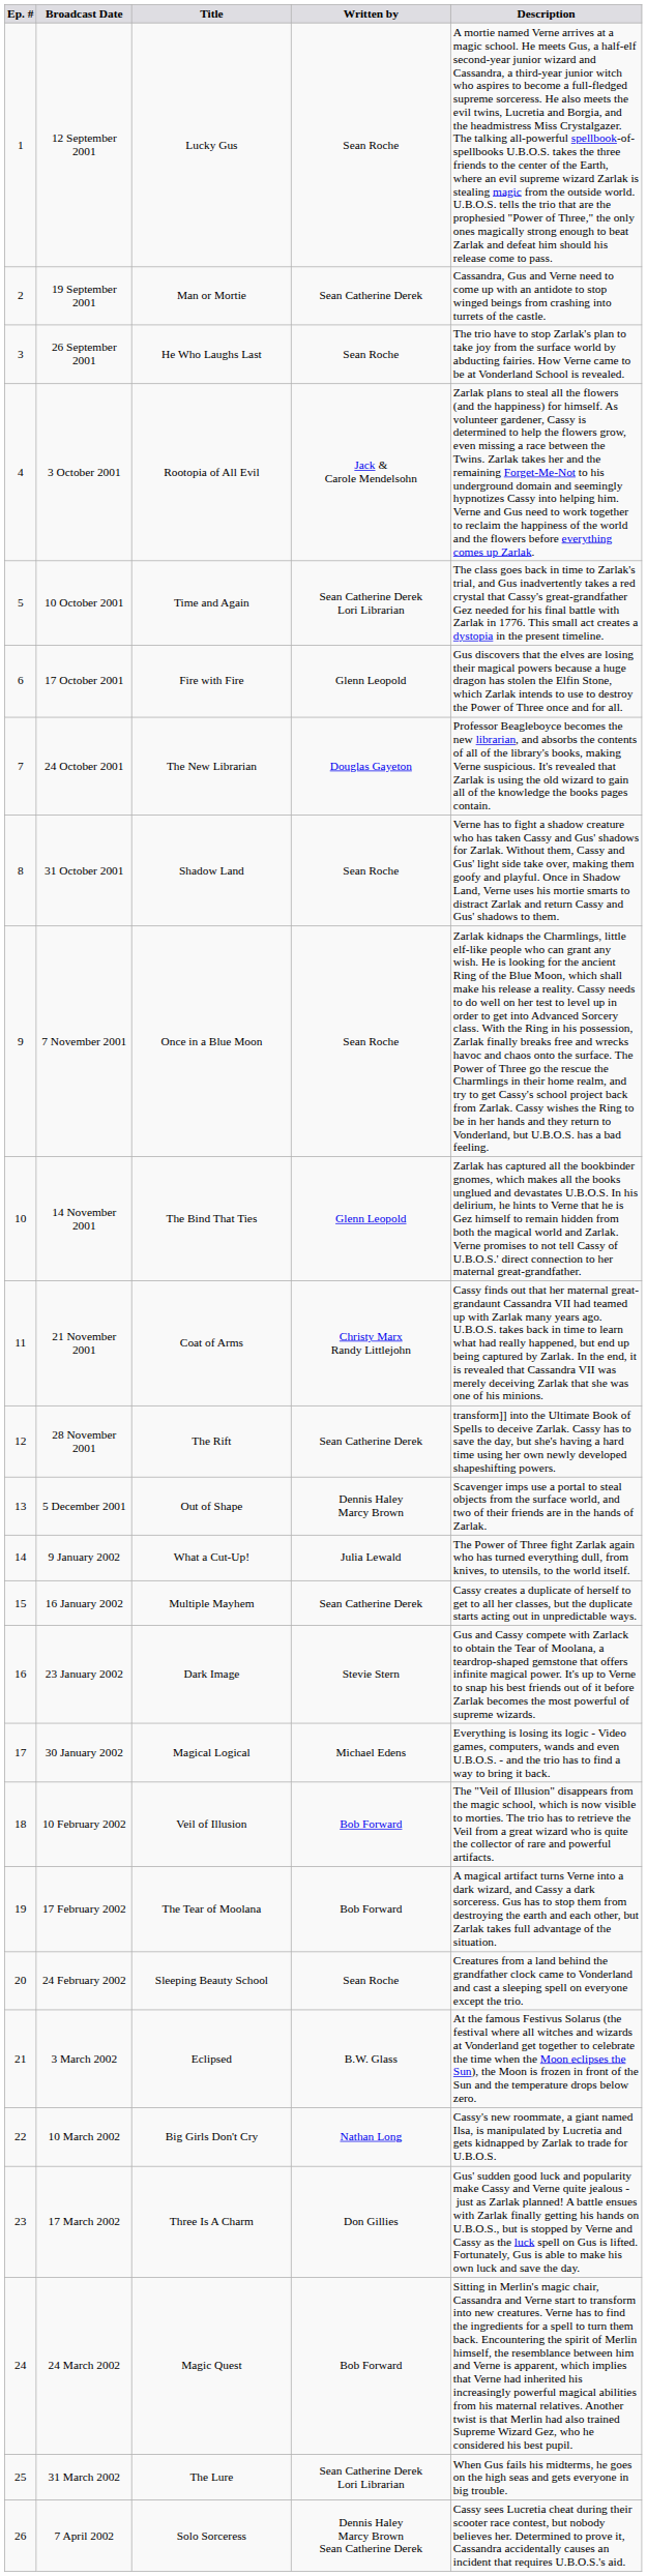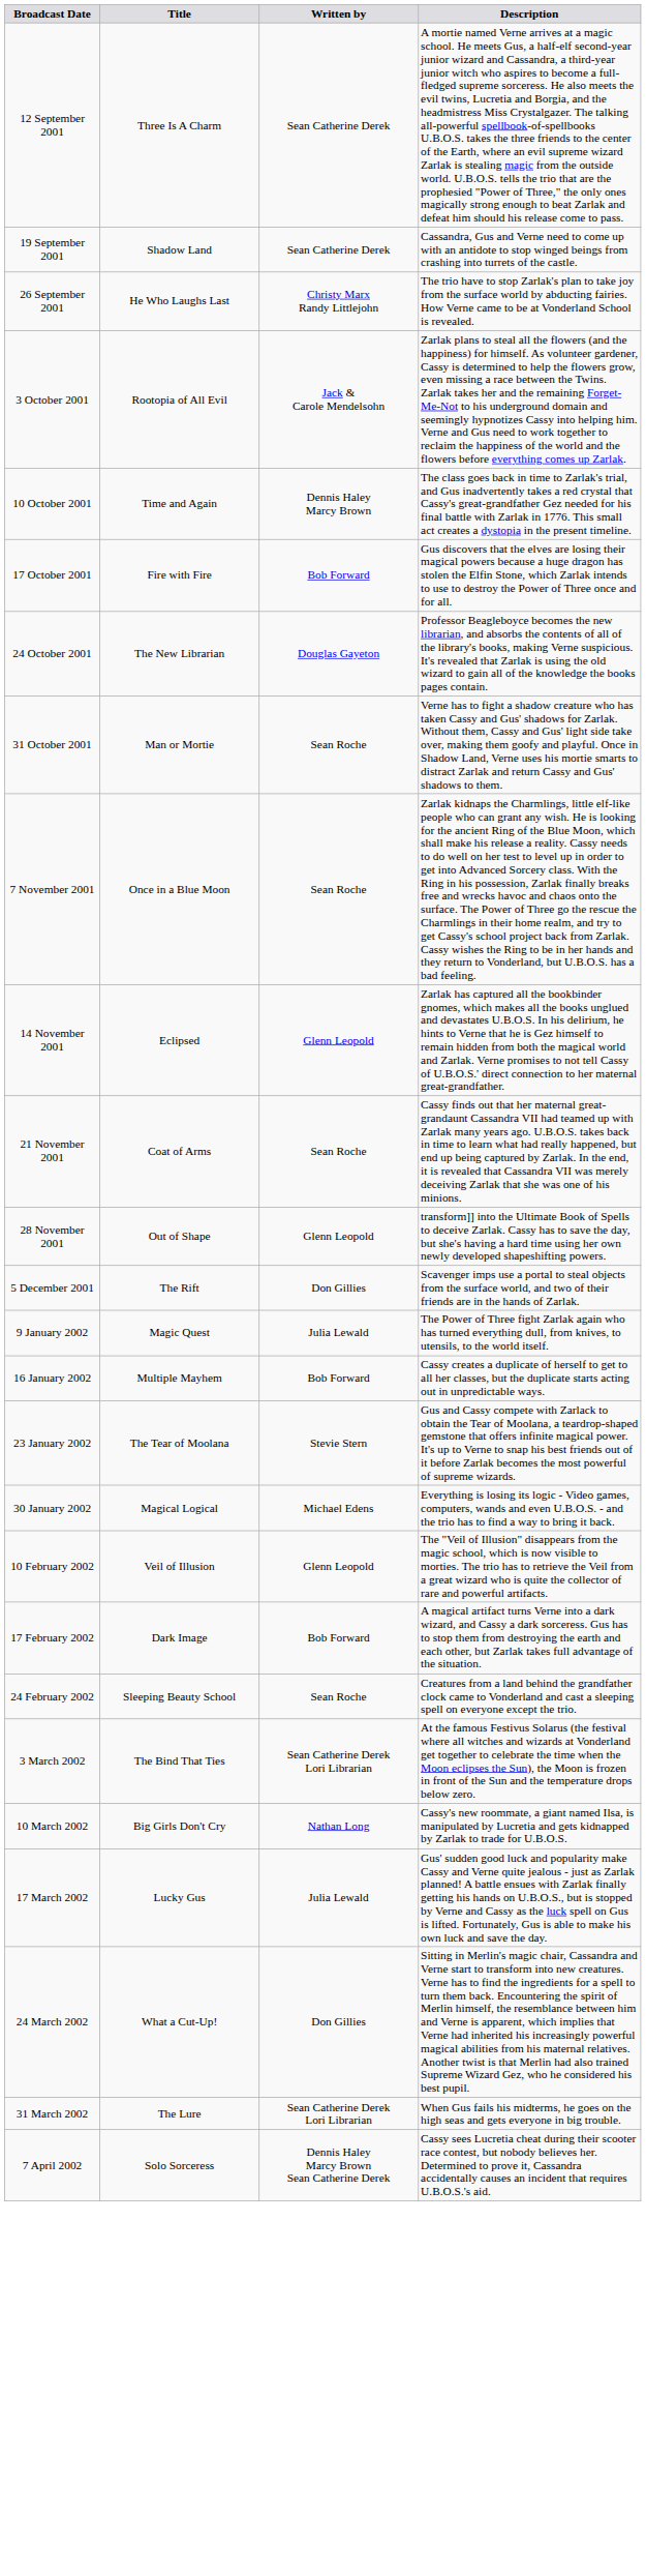 <table class="wikitable" border="1" |->
 <tr>
-<th style="background-color: #DEDDE2" width=5%>Ep. #</th>
 <th style="background-color: #DEDDE2" width=15%>Broadcast Date</th>
 <th style="background-color: #DEDDE2" width=25%>Title</th>
 <th style="background-color: #DEDDE2" width=25%>Written by</th>
 <th style="background-color: #DEDDE2" width=55%>Description</th>
 </tr>
 <tr>
-<td align=center>1</td>
 <td align=center>12 September 2001</td>
-<td align=center>Lucky Gus</td>
-<td align=center>Sean Roche</td>
+<td align=center>Three Is A Charm</td>
+<td align=center>Sean Catherine Derek</td>
 <td>A mortie named Verne arrives at a magic school. He meets Gus, a half-elf second-year junior wizard and Cassandra, a third-year junior witch who aspires to become a full-fledged supreme sorceress. He also meets the evil twins, Lucretia and Borgia, and the headmistress Miss Crystalgazer. The talking all-powerful <a href='#'>spellbook</a>-of-spellbooks U.B.O.S. takes the three friends to the center of the Earth, where an evil supreme wizard Zarlak is stealing <a href='#'>magic</a> from the outside world. U.B.O.S. tells the trio that are the prophesied "Power of Three," the only ones magically strong enough to beat Zarlak and defeat him should his release come to pass.</td>
 </tr>
 <tr>
-<td align=center>2</td>
 <td align=center>19 September 2001</td>
-<td align=center>Man or Mortie</td>
+<td align=center>Shadow Land</td>
 <td align=center>Sean Catherine Derek</td>
 <td>Cassandra, Gus and Verne need to come up with an antidote to stop winged beings from crashing into turrets of the castle.</td>
 </tr>
 <tr>
-<td align=center>3</td>
 <td align=center>26 September 2001</td>
 <td align=center>He Who Laughs Last</td>
-<td align=center>Sean Roche</td>
+<td align=center><a href='#'>Christy Marx</a><br>Randy Littlejohn</td>
 <td>The trio have to stop Zarlak's plan to take joy from the surface world by abducting fairies. How Verne came to be at Vonderland School is revealed.</td>
 </tr>
 <tr>
-<td align=center>4</td>
 <td align=center>3 October 2001</td>
 <td align=center>Rootopia of All Evil</td>
 <td align=center><a href='#'>Jack</a> &<br>Carole Mendelsohn</td>
 <td>Zarlak plans to steal all the flowers (and the happiness) for himself. As volunteer gardener, Cassy is determined to help the flowers grow, even missing a race between the Twins. Zarlak takes her and the remaining <a href='#'>Forget-Me-Not</a> to his underground domain and seemingly hypnotizes Cassy into helping him. Verne and Gus need to work together to reclaim the happiness of the world and the flowers before <a href='#'>everything comes up Zarlak</a>.</td>
 </tr>
 <tr>
-<td align=center>5</td>
 <td align=center>10 October 2001</td>
 <td align=center>Time and Again</td>
-<td align=center>Sean Catherine Derek<br>Lori Librarian</td>
+<td align=center>Dennis Haley<br>Marcy Brown</td>
 <td>The class goes back in time to Zarlak's trial, and Gus inadvertently takes a red crystal that Cassy's great-grandfather Gez needed for his final battle with Zarlak in 1776. This small act creates a <a href='#'>dystopia</a> in the present timeline.</td>
 </tr>
 <tr>
-<td align=center>6</td>
 <td align=center>17 October 2001</td>
 <td align=center>Fire with Fire</td>
-<td align=center>Glenn Leopold</td>
+<td align=center><a href='#'>Bob Forward</a></td>
 <td>Gus discovers that the elves are losing their magical powers because a huge dragon has stolen the Elfin Stone, which Zarlak intends to use to destroy the Power of Three once and for all.</td>
 </tr>
 <tr>
-<td align=center>7</td>
 <td align=center>24 October 2001</td>
 <td align=center>The New Librarian</td>
 <td align=center><a href='#'>Douglas Gayeton</a></td>
 <td>Professor Beagleboyce becomes the new <a href='#'>librarian</a>, and absorbs the contents of all of the library's books, making Verne suspicious. It's revealed that Zarlak is using the old wizard to gain all of the knowledge the books pages contain.</td>
 </tr>
 <tr>
-<td align=center>8</td>
 <td align=center>31 October 2001</td>
-<td align=center>Shadow Land</td>
+<td align=center>Man or Mortie</td>
 <td align=center>Sean Roche</td>
 <td>Verne has to fight a shadow creature who has taken Cassy and Gus' shadows for Zarlak. Without them, Cassy and Gus' light side take over, making them goofy and playful. Once in Shadow Land, Verne uses his mortie smarts to distract Zarlak and return Cassy and Gus' shadows to them.</td>
 </tr>
 <tr>
-<td align=center>9</td>
 <td align=center>7 November 2001</td>
 <td align=center>Once in a Blue Moon</td>
 <td align=center>Sean Roche</td>
 <td>Zarlak kidnaps the Charmlings, little elf-like people who can grant any wish. He is looking for the ancient Ring of the Blue Moon, which shall make his release a reality. Cassy needs to do well on her test to level up in order to get into Advanced Sorcery class. With the Ring in his possession, Zarlak finally breaks free and wrecks havoc and chaos onto the surface. The Power of Three go the rescue the Charmlings in their home realm, and try to get Cassy's school project back from Zarlak. Cassy wishes the Ring to be in her hands and they return to Vonderland, but U.B.O.S. has a bad feeling.</td>
 </tr>
 <tr>
-<td align=center>10</td>
 <td align=center>14 November 2001</td>
-<td align=center>The Bind That Ties</td>
+<td align=center>Eclipsed</td>
 <td align=center><a href='#'>Glenn Leopold</a></td>
 <td>Zarlak has captured all the bookbinder gnomes, which makes all the books unglued and devastates U.B.O.S. In his delirium, he hints to Verne that he is Gez himself to remain hidden from both the magical world and Zarlak. Verne promises to not tell Cassy of U.B.O.S.' direct connection to her maternal great-grandfather.</td>
 </tr>
 <tr>
-<td align=center>11</td>
 <td align=center>21 November 2001</td>
 <td align=center>Coat of Arms</td>
-<td align=center><a href='#'>Christy Marx</a><br>Randy Littlejohn</td>
+<td align=center>Sean Roche</td>
 <td>Cassy finds out that her maternal great-grandaunt Cassandra VII had teamed up with Zarlak many years ago. U.B.O.S. takes back in time to learn what had really happened, but end up being captured by Zarlak. In the end, it is revealed that Cassandra VII was merely deceiving Zarlak that she was one of his minions.</td>
 </tr>
 <tr>
-<td align=center>12</td>
 <td align=center>28 November 2001</td>
-<td align=center>The Rift</td>
-<td align=center>Sean Catherine Derek</td>
+<td align=center>Out of Shape</td>
+<td align=center>Glenn Leopold</td>
 <td Zarlak sends his dragon to steal U.B.O.S., but kidnaps Verne instead who had managed to shapeshifting>transform]] into the Ultimate Book of Spells to deceive Zarlak. Cassy has to save the day, but she's having a hard time using her own newly developed shapeshifting powers.</td>
 </tr>
 <tr>
-<td align=center>13</td>
 <td align=center>5 December 2001</td>
-<td align=center>Out of Shape</td>
-<td align=center>Dennis Haley<br>Marcy Brown</td>
+<td align=center>The Rift</td>
+<td align=center>Don Gillies</td>
 <td>Scavenger imps use a portal to steal objects from the surface world, and two of their friends are in the hands of Zarlak.</td>
 </tr>
 <tr>
-<td align=center>14</td>
 <td align=center>9 January 2002</td>
-<td align=center>What a Cut-Up!</td>
+<td align=center>Magic Quest</td>
 <td align=center>Julia Lewald</td>
 <td>The Power of Three fight Zarlak again who has turned everything dull, from knives, to utensils, to the world itself.</td>
 </tr>
 <tr>
-<td align=center>15</td>
 <td align=center>16 January 2002</td>
 <td align=center>Multiple Mayhem</td>
-<td align=center>Sean Catherine Derek</td>
+<td align=center>Bob Forward</td>
 <td>Cassy creates a duplicate of herself to get to all her classes, but the duplicate starts acting out in unpredictable ways.</td>
 </tr>
 <tr>
-<td align=center>16</td>
 <td align=center>23 January 2002</td>
-<td align=center>Dark Image</td>
+<td align=center>The Tear of Moolana</td>
 <td align=center>Stevie Stern</td>
 <td>Gus and Cassy compete with Zarlack to obtain the Tear of Moolana, a teardrop-shaped gemstone that offers infinite magical power. It's up to Verne to snap his best friends out of it before Zarlak becomes the most powerful of supreme wizards.</td>
 </tr>
 <tr>
-<td align=center>17</td>
 <td align=center>30 January 2002</td>
 <td align=center>Magical Logical</td>
 <td align=center>Michael Edens</td>
 <td>Everything is losing its logic - Video games, computers, wands and even U.B.O.S. - and the trio has to find a way to bring it back.</td>
 </tr>
 <tr>
-<td align=center>18</td>
 <td align=center>10 February 2002</td>
 <td align=center>Veil of Illusion</td>
-<td align=center><a href='#'>Bob Forward</a></td>
+<td align=center>Glenn Leopold</td>
 <td>The "Veil of Illusion" disappears from the magic school, which is now visible to morties. The trio has to retrieve the Veil from a great wizard who is quite the collector of rare and powerful artifacts.</td>
 </tr>
 <tr>
-<td align=center>19</td>
 <td align=center>17 February 2002</td>
-<td align=center>The Tear of Moolana</td>
+<td align=center>Dark Image</td>
 <td align=center>Bob Forward</td>
 <td>A magical artifact turns Verne into a dark wizard, and Cassy a dark sorceress. Gus has to stop them from destroying the earth and each other, but Zarlak takes full advantage of the situation.</td>
 </tr>
 <tr>
-<td align=center>20</td>
 <td align=center>24 February 2002</td>
 <td align=center>Sleeping Beauty School</td>
 <td align=center>Sean Roche</td>
 <td>Creatures from a land behind the grandfather clock came to Vonderland and cast a sleeping spell on everyone except the trio.</td>
 </tr>
 <tr>
-<td align=center>21</td>
 <td align=center>3 March 2002</td>
-<td align=center>Eclipsed</td>
-<td align=center>B.W. Glass</td>
+<td align=center>The Bind That Ties</td>
+<td align=center>Sean Catherine Derek<br>Lori Librarian</td>
 <td>At the famous Festivus Solarus (the festival where all witches and wizards at Vonderland get together to celebrate the time when the <a href='#'>Moon eclipses the Sun</a>), the Moon is frozen in front of the Sun and the temperature drops below zero.</td>
 </tr>
 <tr>
-<td align=center>22</td>
 <td align=center>10 March 2002</td>
 <td align=center>Big Girls Don't Cry</td>
 <td align=center><a href='#'>Nathan Long</a></td>
 <td>Cassy's new roommate, a giant named Ilsa, is manipulated by Lucretia and gets kidnapped by Zarlak to trade for U.B.O.S.</td>
 </tr>
 <tr>
-<td align=center>23</td>
 <td align=center>17 March 2002</td>
-<td align=center>Three Is A Charm</td>
-<td align=center>Don Gillies</td>
+<td align=center>Lucky Gus</td>
+<td align=center>Julia Lewald</td>
 <td>Gus' sudden good luck and popularity make Cassy and Verne quite jealous - just as Zarlak planned! A battle ensues with Zarlak finally getting his hands on U.B.O.S., but is stopped by Verne and Cassy as the <a href='#'>luck</a> spell on Gus is lifted. Fortunately, Gus is able to make his own luck and save the day.</td>
 </tr>
 <tr>
-<td align=center>24</td>
 <td align=center>24 March 2002</td>
-<td align=center>Magic Quest</td>
-<td align=center>Bob Forward</td>
+<td align=center>What a Cut-Up!</td>
+<td align=center>Don Gillies</td>
 <td>Sitting in Merlin's magic chair, Cassandra and Verne start to transform into new creatures. Verne has to find the ingredients for a spell to turn them back. Encountering the spirit of Merlin himself, the resemblance between him and Verne is apparent, which implies that Verne had inherited his increasingly powerful magical abilities from his maternal relatives. Another twist is that Merlin had also trained Supreme Wizard Gez, who he considered his best pupil.</td>
 </tr>
 <tr>
-<td align=center>25</td>
 <td align=center>31 March 2002</td>
 <td align=center>The Lure</td>
 <td align=center>Sean Catherine Derek<br>Lori Librarian</td>
 <td>When Gus fails his midterms, he goes on the high seas and gets everyone in big trouble.</td>
 </tr>
 <tr>
-<td align=center>26</td>
 <td align=center>7 April 2002</td>
 <td align=center>Solo Sorceress</td>
 <td align=center>Dennis Haley<br>Marcy Brown<br>Sean Catherine Derek</td>
 <td>Cassy sees Lucretia cheat during their scooter race contest, but nobody believes her. Determined to prove it, Cassandra accidentally causes an incident that requires U.B.O.S.'s aid.</td>
 </tr>
 </table>
